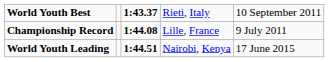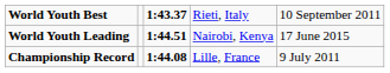 <table class="wikitable">
 <tr>
 <td><strong>World Youth Best</strong></td>
 <td></td>
 <td><strong>1:43.37</strong></td>
 <td><a href='#'>Rieti</a>, <a href='#'>Italy</a></td>
 <td>10 September 2011</td>
 </tr>
 <tr>
+<td><strong>World Youth Leading</strong></td>
+<td></td>
+<td><strong>1:44.51</strong></td>
+<td><a href='#'>Nairobi</a>, <a href='#'>Kenya</a></td>
+<td>17 June 2015</td>
+</tr>
+<tr>
 <td><strong>Championship Record</strong></td>
 <td></td>
 <td><strong>1:44.08</strong></td>
 <td><a href='#'>Lille</a>, <a href='#'>France</a></td>
 <td>9 July 2011</td>
 </tr>
-<tr>
-<td><strong>World Youth Leading</strong></td>
-<td></td>
-<td><strong>1:44.51</strong></td>
-<td><a href='#'>Nairobi</a>, <a href='#'>Kenya</a></td>
-<td>17 June 2015</td>
-</tr>
 </table>
